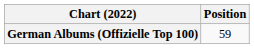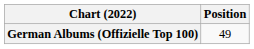 <table class="wikitable sortable plainrowheaders" style="text-align:center">
 <tr>
 <th scope="col">Chart (2022)</th>
 <th scope="col">Position</th>
 </tr>
 <tr>
 <th scope="row">German Albums (Offizielle Top 100)</th>
-<td>59</td>
+<td>49</td>
 </tr>
 </table>
